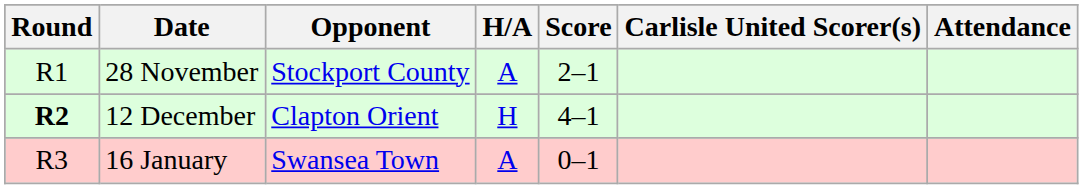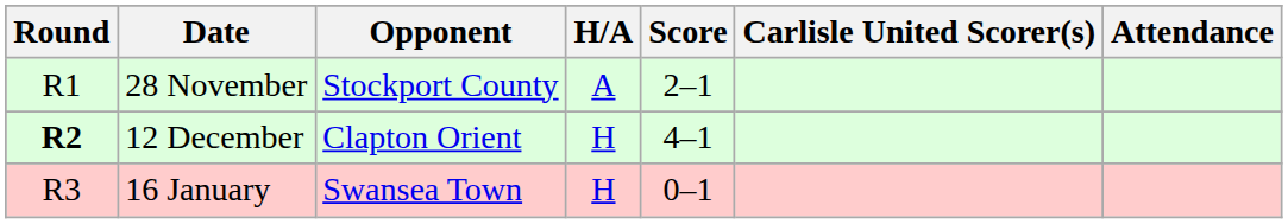 <table class="wikitable" style="text-align:center">
 <tr>
 <th>Round</th>
 <th>Date</th>
 <th>Opponent</th>
 <th>H/A</th>
 <th>Score</th>
 <th>Carlisle United Scorer(s)</th>
 <th>Attendance</th>
 </tr>
 <tr bgcolor=#ddffdd>
 <td>R1</td>
 <td align=left>28 November</td>
 <td align=left><a href='#'>Stockport County</a></td>
 <td><a href='#'>A</a></td>
 <td>2–1</td>
 <td align=left></td>
 <td></td>
 </tr>
 <tr bgcolor=#ddffdd>
 <td><strong>R2</strong></td>
 <td align=left>12 December</td>
 <td align=left><a href='#'>Clapton Orient</a></td>
 <td><a href='#'>H</a></td>
 <td>4–1</td>
 <td align=left></td>
 <td></td>
 </tr>
 <tr bgcolor=#FFCCCC>
 <td>R3</td>
 <td align=left>16 January</td>
 <td align=left><a href='#'>Swansea Town</a></td>
-<td><a href='#'>A</a></td>
+<td><a href='#'>H</a></td>
 <td>0–1</td>
 <td align=left></td>
 <td></td>
 </tr>
 </table>
